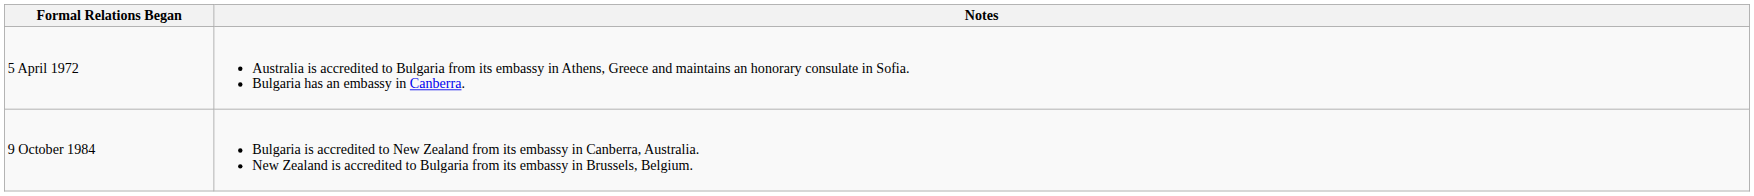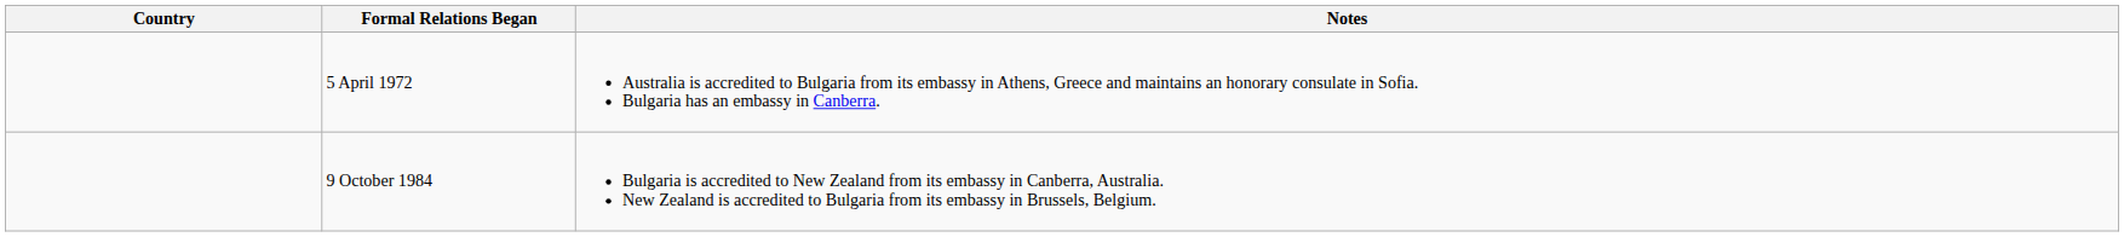 <table class="wikitable sortable" border="1" style="width:100%; margin:auto;">
 <tr>
+<th width="15%">Country</th>
 <th width="12%">Formal Relations Began</th>
 <th>Notes</th>
 </tr>
 <tr -valign="top">
+<td></td>
 <td>5 April 1972</td>
 <td><br><ul><li>Australia is accredited to Bulgaria from its embassy in Athens, Greece and maintains an honorary consulate in Sofia.</li><li>Bulgaria has an embassy in <a href='#'>Canberra</a>.</li></ul></td>
 </tr>
 <tr -valign="top">
+<td></td>
 <td>9 October 1984</td>
 <td><br><ul><li>Bulgaria is accredited to New Zealand from its embassy in Canberra, Australia.</li><li>New Zealand is accredited to Bulgaria from its embassy in Brussels, Belgium.</li></ul></td>
 </tr>
 </table>
